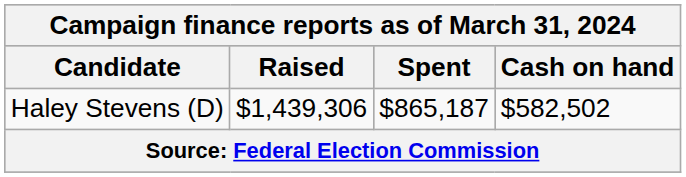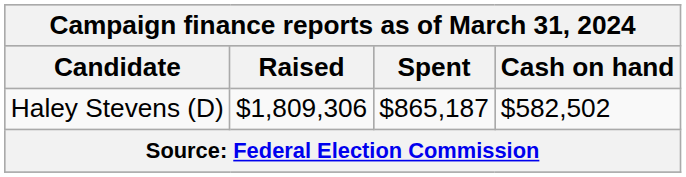 <table class="wikitable sortable">
 <tr>
 <th colspan=4>Campaign finance reports as of March 31, 2024</th>
 </tr>
 <tr style="text-align:center;">
 <th>Candidate</th>
 <th>Raised</th>
 <th>Spent</th>
 <th>Cash on hand</th>
 </tr>
 <tr>
 <td>Haley Stevens (D)</td>
-<td>$1,439,306</td>
+<td>$1,809,306</td>
 <td>$865,187</td>
 <td>$582,502</td>
 </tr>
 <tr>
 <th colspan="4"><small>Source: <a href='#'>Federal Election Commission</a></small></th>
 </tr>
 </table>
